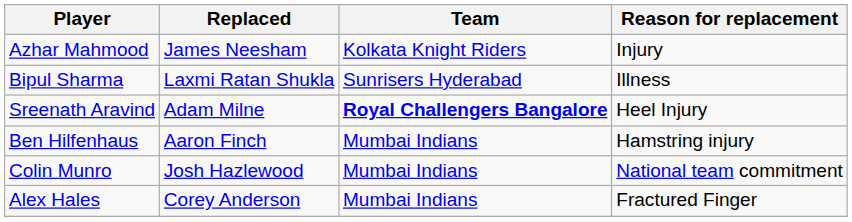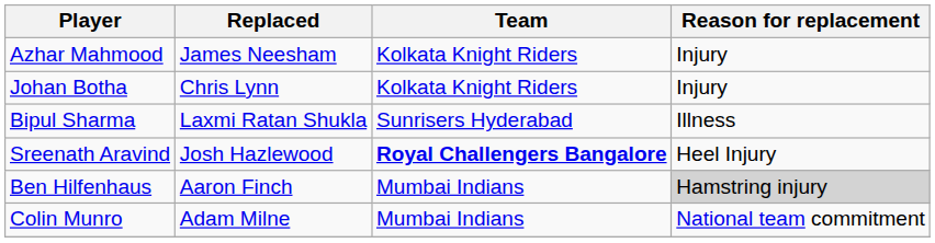 <table class="wikitable sortable">
 <tr>
 <th>Player</th>
 <th>Replaced</th>
 <th>Team</th>
 <th class="unsortable">Reason for replacement</th>
 </tr>
 <tr>
 <td> <a href='#'>Azhar Mahmood</a></td>
 <td> <a href='#'>James Neesham</a></td>
 <td><a href='#'>Kolkata Knight Riders</a></td>
 <td>Injury</td>
 </tr>
 <tr>
+<td> <a href='#'>Johan Botha</a></td>
+<td> <a href='#'>Chris Lynn</a></td>
+<td><a href='#'>Kolkata Knight Riders</a></td>
+<td>Injury</td>
+</tr>
+<tr>
 <td> <a href='#'>Bipul Sharma</a></td>
 <td> <a href='#'>Laxmi Ratan Shukla</a></td>
 <td><a href='#'>Sunrisers Hyderabad</a></td>
 <td>Illness</td>
 </tr>
 <tr>
 <td> <a href='#'>Sreenath Aravind</a></td>
-<td> <a href='#'>Adam Milne</a></td>
+<td> <a href='#'>Josh Hazlewood</a></td>
 <td><strong><a href='#'>Royal Challengers Bangalore</a></strong></td>
 <td>Heel Injury</td>
 </tr>
 <tr>
 <td> <a href='#'>Ben Hilfenhaus</a></td>
 <td> <a href='#'>Aaron Finch</a></td>
 <td><a href='#'>Mumbai Indians</a></td>
-<td>Hamstring injury</td>
+<td style="background: lightgrey;">Hamstring injury</td>
 </tr>
 <tr>
 <td> <a href='#'>Colin Munro</a></td>
-<td> <a href='#'>Josh Hazlewood</a></td>
+<td> <a href='#'>Adam Milne</a></td>
 <td><a href='#'>Mumbai Indians</a></td>
 <td><a href='#'>National team</a> commitment</td>
 </tr>
 <tr>
-<td> <a href='#'>Alex Hales</a></td>
-<td> <a href='#'>Corey Anderson</a></td>
-<td><a href='#'>Mumbai Indians</a></td>
-<td>Fractured Finger</td>
-</tr>
-<tr>
 </tr>
 </table>
